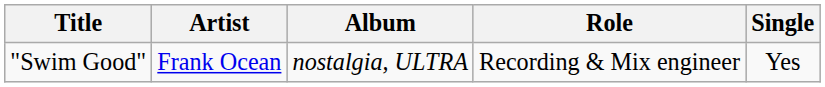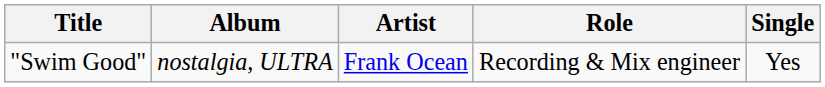 <table class="wikitable plainrowheaders" style="text-align:center;">
 <tr>
 <th scope="col">Title</th>
+<th scope="col">Album</th>
 <th scope="col">Artist</th>
-<th scope="col">Album</th>
 <th scope="col">Role</th>
 <th scope="col">Single</th>
 </tr>
 <tr>
 <td style="text-align:center;">"Swim Good"</td>
+<td style="text-align:center;"><em>nostalgia, ULTRA</em></td>
 <td style="text-align:center;"><a href='#'>Frank Ocean</a></td>
-<td style="text-align:center;"><em>nostalgia, ULTRA</em></td>
 <td style="text-align:center;">Recording & Mix engineer</td>
 <td style="text-align:center;">Yes</td>
 </tr>
 </table>
